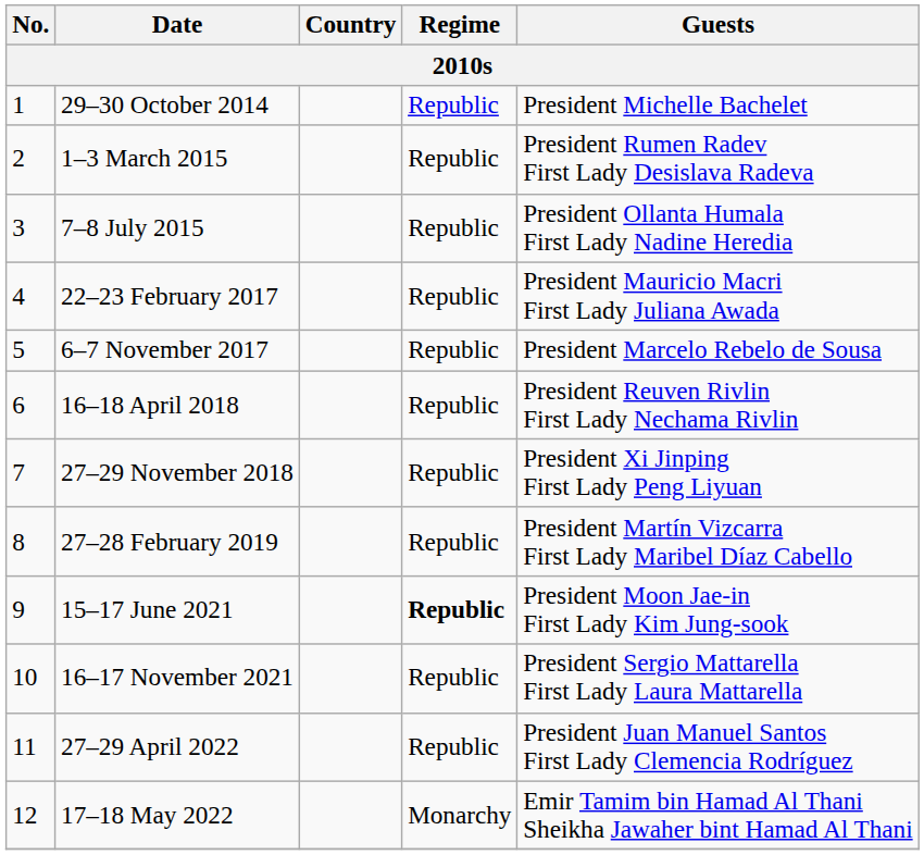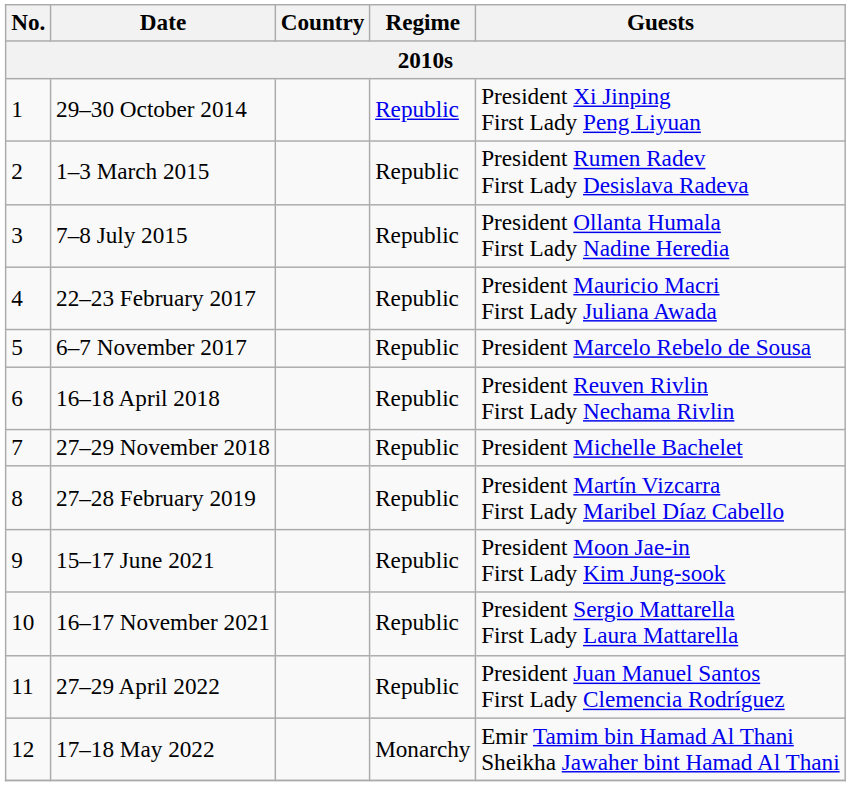 <table class="wikitable sortable" border="1" style="margin: 1em auto 1em auto">
 <tr>
 <th>No.</th>
 <th class="unsortable">Date</th>
 <th>Country</th>
 <th>Regime</th>
 <th class="unsortable">Guests</th>
 </tr>
 <tr>
 <th colspan=5>2010s</th>
 </tr>
 <tr>
 <td>1</td>
 <td>29–30 October 2014</td>
 <td></td>
 <td><a href='#'>Republic</a></td>
-<td>President <a href='#'>Michelle Bachelet</a></td>
+<td>President <a href='#'>Xi Jinping</a><br>First Lady <a href='#'>Peng Liyuan</a></td>
 </tr>
 <tr>
 <td>2</td>
 <td>1–3 March 2015</td>
 <td></td>
 <td>Republic</td>
 <td>President <a href='#'>Rumen Radev</a><br>First Lady <a href='#'>Desislava Radeva</a></td>
 </tr>
 <tr>
 <td>3</td>
 <td>7–8 July 2015</td>
 <td></td>
 <td>Republic</td>
 <td>President <a href='#'>Ollanta Humala</a><br>First Lady <a href='#'>Nadine Heredia</a></td>
 </tr>
 <tr>
 <td>4</td>
 <td>22–23 February 2017</td>
 <td></td>
 <td>Republic</td>
 <td>President <a href='#'>Mauricio Macri</a><br>First Lady <a href='#'>Juliana Awada</a></td>
 </tr>
 <tr>
 <td>5</td>
 <td>6–7 November 2017</td>
 <td></td>
 <td>Republic</td>
 <td>President <a href='#'>Marcelo Rebelo de Sousa</a></td>
 </tr>
 <tr>
 <td>6</td>
 <td>16–18 April 2018</td>
 <td></td>
 <td>Republic</td>
 <td>President <a href='#'>Reuven Rivlin</a><br>First Lady <a href='#'>Nechama Rivlin</a></td>
 </tr>
 <tr>
 <td>7</td>
 <td>27–29 November 2018</td>
 <td></td>
 <td>Republic</td>
-<td>President <a href='#'>Xi Jinping</a><br>First Lady <a href='#'>Peng Liyuan</a></td>
+<td>President <a href='#'>Michelle Bachelet</a></td>
 </tr>
 <tr>
 <td>8</td>
 <td>27–28 February 2019</td>
 <td></td>
 <td>Republic</td>
 <td>President <a href='#'>Martín Vizcarra</a><br>First Lady <a href='#'>Maribel Díaz Cabello</a></td>
 </tr>
 <tr>
 <td>9</td>
 <td>15–17 June 2021</td>
 <td></td>
-<td><strong>Republic</strong></td>
+<td>Republic</td>
 <td>President <a href='#'>Moon Jae-in</a><br>First Lady <a href='#'>Kim Jung-sook</a></td>
 </tr>
 <tr>
 <td>10</td>
 <td>16–17 November 2021</td>
 <td></td>
 <td>Republic</td>
 <td>President <a href='#'>Sergio Mattarella</a><br>First Lady <a href='#'>Laura Mattarella</a></td>
 </tr>
 <tr>
 <td>11</td>
 <td>27–29 April 2022</td>
 <td></td>
 <td>Republic</td>
 <td>President <a href='#'>Juan Manuel Santos</a><br>First Lady <a href='#'>Clemencia Rodríguez</a></td>
 </tr>
 <tr>
 <td>12</td>
 <td>17–18 May 2022</td>
 <td></td>
 <td>Monarchy</td>
 <td>Emir <a href='#'>Tamim bin Hamad Al Thani</a><br>Sheikha <a href='#'>Jawaher bint Hamad Al Thani</a></td>
 </tr>
 <tr>
 </tr>
 </table>
